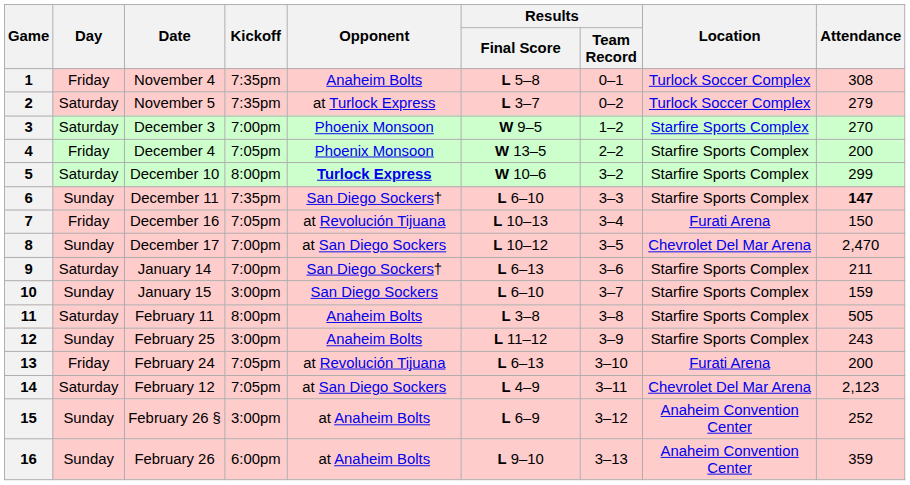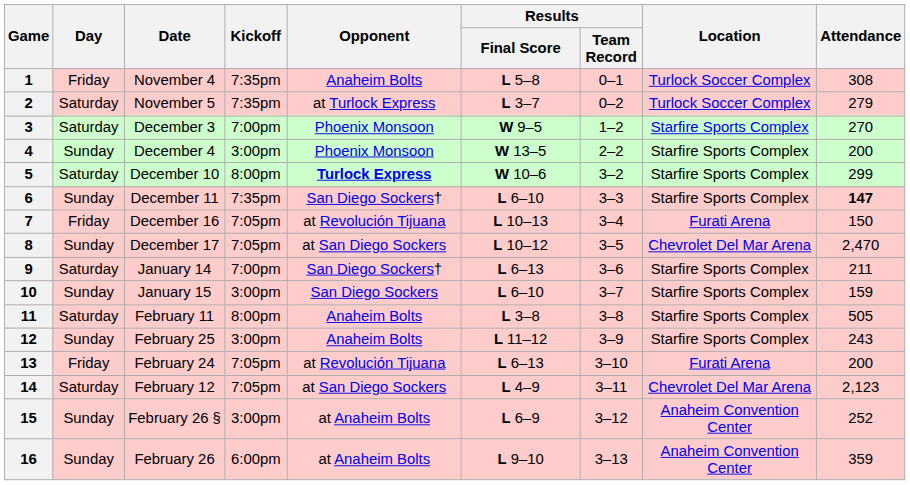 <table class="wikitable">
 <tr>
 <th rowspan="2" width="40">Game</th>
 <th rowspan="2" width="70">Day</th>
 <th rowspan="2" width="100">Date</th>
 <th rowspan="2" width="60">Kickoff</th>
 <th rowspan="2" width="180">Opponent</th>
 <th colspan="2" width="180">Results</th>
 <th rowspan="2" width="180">Location</th>
 <th rowspan="2" width="80">Attendance</th>
 </tr>
 <tr>
 <th width="120">Final Score</th>
 <th width="60">Team Record</th>
 </tr>
 <tr align="center" bgcolor="#FFCCCC">
 <th>1</th>
 <td>Friday</td>
 <td>November 4</td>
 <td>7:35pm</td>
 <td><a href='#'>Anaheim Bolts</a></td>
 <td><strong>L</strong> 5–8</td>
 <td>0–1</td>
 <td><a href='#'>Turlock Soccer Complex</a></td>
 <td>308</td>
 </tr>
 <tr align="center" bgcolor="#FFCCCC">
 <th>2</th>
 <td>Saturday</td>
 <td>November 5</td>
 <td>7:35pm</td>
 <td>at <a href='#'>Turlock Express</a></td>
 <td><strong>L</strong> 3–7</td>
 <td>0–2</td>
 <td><a href='#'>Turlock Soccer Complex</a></td>
 <td>279</td>
 </tr>
 <tr align="center" bgcolor="#CCFFCC">
 <th>3</th>
 <td>Saturday</td>
 <td>December 3</td>
 <td>7:00pm</td>
 <td><a href='#'>Phoenix Monsoon</a></td>
 <td><strong>W</strong> 9–5</td>
 <td>1–2</td>
 <td><a href='#'>Starfire Sports Complex</a></td>
 <td>270</td>
 </tr>
 <tr align="center" bgcolor="#CCFFCC">
 <th>4</th>
-<td>Friday</td>
+<td>Sunday</td>
 <td>December 4</td>
-<td>7:05pm</td>
+<td>3:00pm</td>
 <td><a href='#'>Phoenix Monsoon</a></td>
 <td><strong>W</strong> 13–5</td>
 <td>2–2</td>
 <td>Starfire Sports Complex</td>
 <td>200</td>
 </tr>
 <tr align="center" bgcolor="#CCFFCC">
 <th>5</th>
 <td>Saturday</td>
 <td>December 10</td>
 <td>8:00pm</td>
 <td><strong><a href='#'>Turlock Express</a></strong></td>
 <td><strong>W</strong> 10–6</td>
 <td>3–2</td>
 <td>Starfire Sports Complex</td>
 <td>299</td>
 </tr>
 <tr align="center" bgcolor="#FFCCCC">
 <th>6</th>
 <td>Sunday</td>
 <td>December 11</td>
 <td>7:35pm</td>
 <td><a href='#'>San Diego Sockers</a>†</td>
 <td><strong>L</strong> 6–10</td>
 <td>3–3</td>
 <td>Starfire Sports Complex</td>
 <td><strong>147</strong></td>
 </tr>
 <tr align="center" bgcolor="#FFCCCC">
 <th>7</th>
 <td>Friday</td>
 <td>December 16</td>
 <td>7:05pm</td>
 <td>at <a href='#'>Revolución Tijuana</a></td>
 <td><strong>L</strong> 10–13</td>
 <td>3–4</td>
 <td><a href='#'>Furati Arena</a></td>
 <td>150</td>
 </tr>
 <tr align="center" bgcolor="#FFCCCC">
 <th>8</th>
 <td>Sunday</td>
 <td>December 17</td>
-<td>7:00pm</td>
+<td>7:05pm</td>
 <td>at <a href='#'>San Diego Sockers</a></td>
 <td><strong>L</strong> 10–12</td>
 <td>3–5</td>
 <td><a href='#'>Chevrolet Del Mar Arena</a></td>
 <td>2,470</td>
 </tr>
 <tr align="center" bgcolor="#FFCCCC">
 <th>9</th>
 <td>Saturday</td>
 <td>January 14</td>
 <td>7:00pm</td>
 <td><a href='#'>San Diego Sockers</a>†</td>
 <td><strong>L</strong> 6–13</td>
 <td>3–6</td>
 <td>Starfire Sports Complex</td>
 <td>211</td>
 </tr>
 <tr align="center" bgcolor="#FFCCCC">
 <th>10</th>
 <td>Sunday</td>
 <td>January 15</td>
 <td>3:00pm</td>
 <td><a href='#'>San Diego Sockers</a></td>
 <td><strong>L</strong> 6–10</td>
 <td>3–7</td>
 <td>Starfire Sports Complex</td>
 <td>159</td>
 </tr>
 <tr align="center" bgcolor="#FFCCCC">
 <th>11</th>
 <td>Saturday</td>
 <td>February 11</td>
 <td>8:00pm</td>
 <td><a href='#'>Anaheim Bolts</a></td>
 <td><strong>L</strong> 3–8</td>
 <td>3–8</td>
 <td>Starfire Sports Complex</td>
 <td>505</td>
 </tr>
 <tr align="center" bgcolor="#FFCCCC">
 <th>12</th>
 <td>Sunday</td>
 <td>February 25</td>
 <td>3:00pm</td>
 <td><a href='#'>Anaheim Bolts</a></td>
 <td><strong>L</strong> 11–12</td>
 <td>3–9</td>
 <td>Starfire Sports Complex</td>
 <td>243</td>
 </tr>
 <tr align="center" bgcolor="#FFCCCC">
 <th>13</th>
 <td>Friday</td>
 <td>February 24</td>
 <td>7:05pm</td>
 <td>at <a href='#'>Revolución Tijuana</a></td>
 <td><strong>L</strong> 6–13</td>
 <td>3–10</td>
 <td><a href='#'>Furati Arena</a></td>
 <td>200</td>
 </tr>
 <tr align="center" bgcolor="#FFCCCC">
 <th>14</th>
 <td>Saturday</td>
 <td>February 12</td>
 <td>7:05pm</td>
 <td>at <a href='#'>San Diego Sockers</a></td>
 <td><strong>L</strong> 4–9</td>
 <td>3–11</td>
 <td><a href='#'>Chevrolet Del Mar Arena</a></td>
 <td>2,123</td>
 </tr>
 <tr align="center" bgcolor="#FFCCCC">
 <th>15</th>
 <td>Sunday</td>
 <td>February 26 §</td>
 <td>3:00pm</td>
 <td>at <a href='#'>Anaheim Bolts</a></td>
 <td><strong>L</strong> 6–9</td>
 <td>3–12</td>
 <td><a href='#'>Anaheim Convention Center</a></td>
 <td>252</td>
 </tr>
 <tr align="center" bgcolor="#FFCCCC">
 <th>16</th>
 <td>Sunday</td>
 <td>February 26</td>
 <td>6:00pm</td>
 <td>at <a href='#'>Anaheim Bolts</a></td>
 <td><strong>L</strong> 9–10</td>
 <td>3–13</td>
 <td><a href='#'>Anaheim Convention Center</a></td>
 <td>359</td>
 </tr>
 </table>
